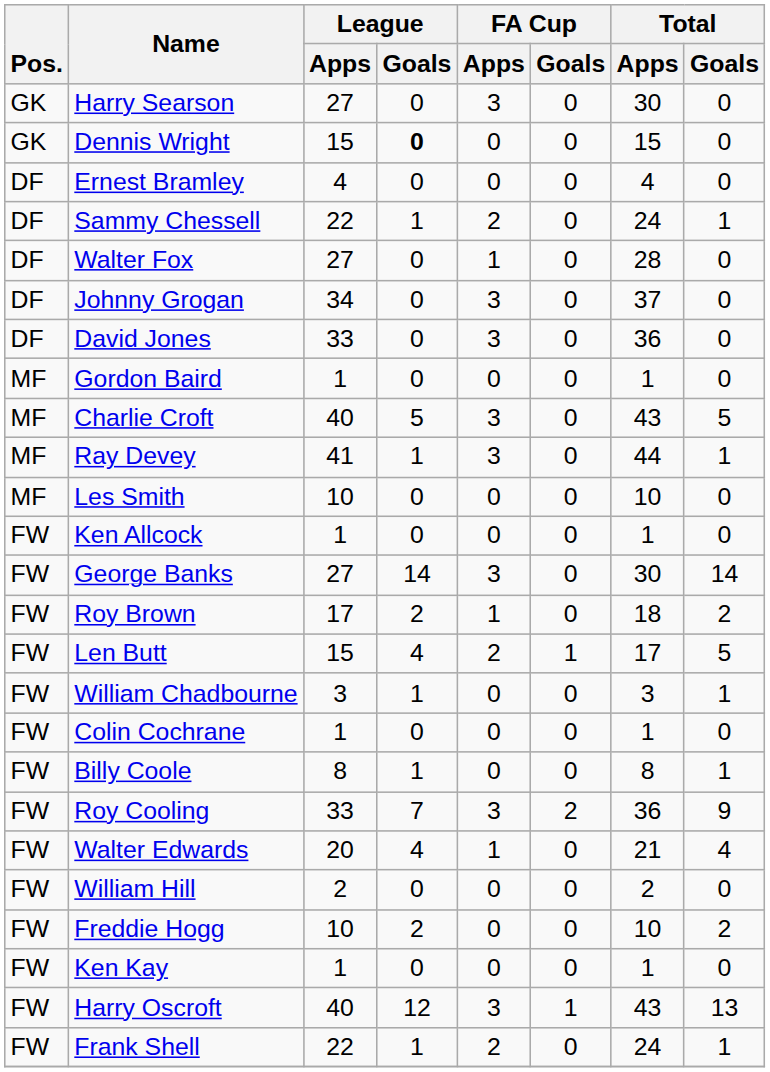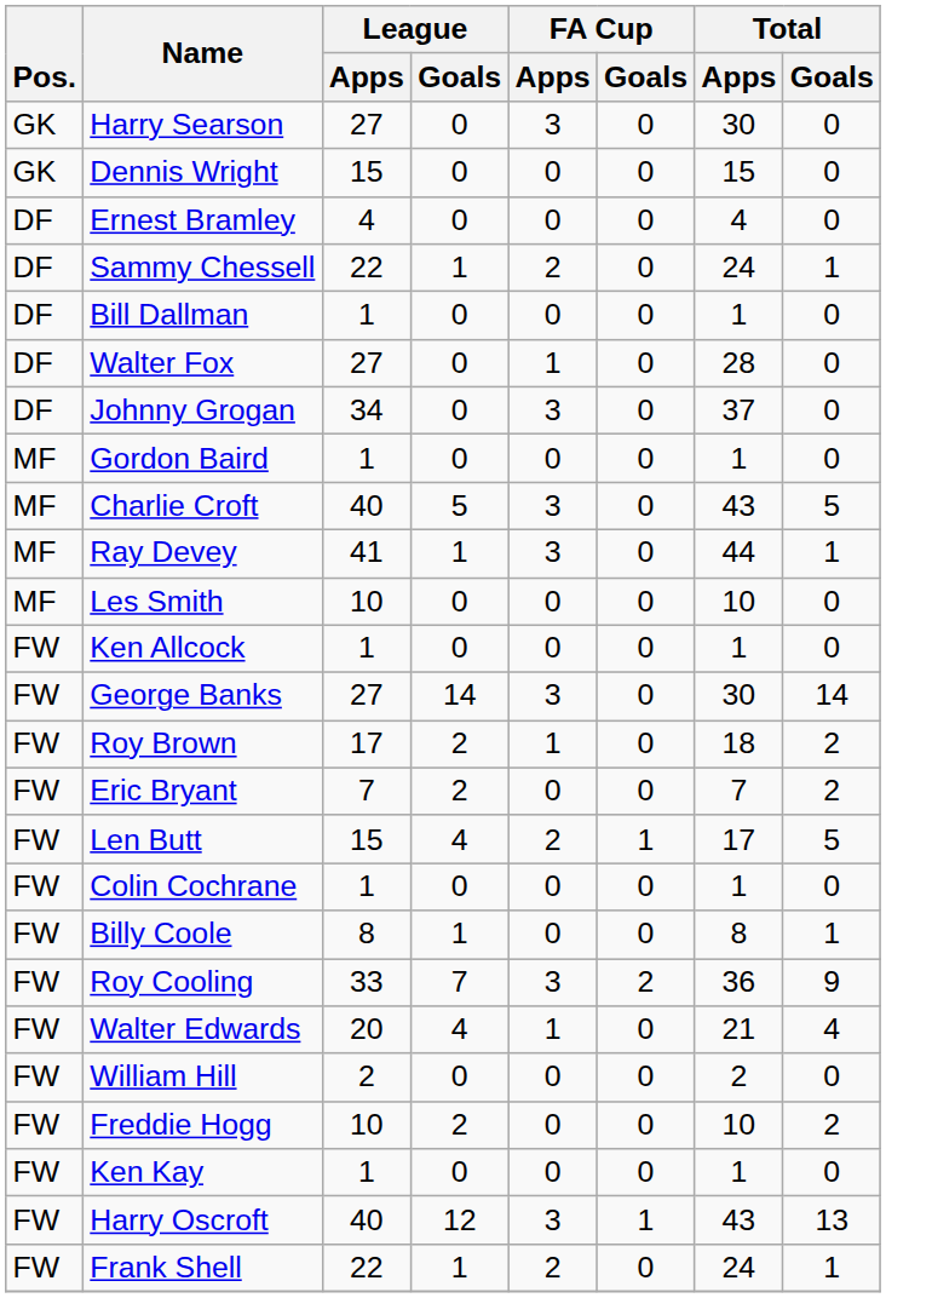 <table class="wikitable" style="text-align:center">
 <tr>
 <th rowspan="2" valign="bottom">Pos.</th>
 <th rowspan="2">Name</th>
 <th colspan="2" width="85">League</th>
 <th colspan="2" width="85">FA Cup</th>
 <th colspan="2" width="85">Total</th>
 </tr>
 <tr>
 <th>Apps</th>
 <th>Goals</th>
 <th>Apps</th>
 <th>Goals</th>
 <th>Apps</th>
 <th>Goals</th>
 </tr>
 <tr>
 <td align="left">GK</td>
 <td align="left"> <a href='#'>Harry Searson</a></td>
 <td>27</td>
 <td>0</td>
 <td>3</td>
 <td>0</td>
 <td>30</td>
 <td>0</td>
 </tr>
 <tr>
 <td align="left">GK</td>
 <td align="left"> <a href='#'>Dennis Wright</a></td>
 <td>15</td>
-<td><strong>0</strong></td>
+<td>0</td>
 <td>0</td>
 <td>0</td>
 <td>15</td>
 <td>0</td>
 </tr>
 <tr>
 <td align="left">DF</td>
 <td align="left"> <a href='#'>Ernest Bramley</a></td>
 <td>4</td>
 <td>0</td>
 <td>0</td>
 <td>0</td>
 <td>4</td>
 <td>0</td>
 </tr>
 <tr>
 <td align="left">DF</td>
 <td align="left"> <a href='#'>Sammy Chessell</a></td>
 <td>22</td>
 <td>1</td>
 <td>2</td>
 <td>0</td>
 <td>24</td>
 <td>1</td>
 </tr>
 <tr>
 <td align="left">DF</td>
+<td align="left"> <a href='#'>Bill Dallman</a></td>
+<td>1</td>
+<td>0</td>
+<td>0</td>
+<td>0</td>
+<td>1</td>
+<td>0</td>
+</tr>
+<tr>
+<td align="left">DF</td>
 <td align="left"> <a href='#'>Walter Fox</a></td>
 <td>27</td>
 <td>0</td>
 <td>1</td>
 <td>0</td>
 <td>28</td>
 <td>0</td>
 </tr>
 <tr>
 <td align="left">DF</td>
 <td align="left"> <a href='#'>Johnny Grogan</a></td>
 <td>34</td>
 <td>0</td>
 <td>3</td>
 <td>0</td>
 <td>37</td>
-<td>0</td>
-</tr>
-<tr>
-<td align="left">DF</td>
-<td align="left"> <a href='#'>David Jones</a></td>
-<td>33</td>
-<td>0</td>
-<td>3</td>
-<td>0</td>
-<td>36</td>
 <td>0</td>
 </tr>
 <tr>
 <td align="left">MF</td>
 <td align="left"> <a href='#'>Gordon Baird</a></td>
 <td>1</td>
 <td>0</td>
 <td>0</td>
 <td>0</td>
 <td>1</td>
 <td>0</td>
 </tr>
 <tr>
 <td align="left">MF</td>
 <td align="left"> <a href='#'>Charlie Croft</a></td>
 <td>40</td>
 <td>5</td>
 <td>3</td>
 <td>0</td>
 <td>43</td>
 <td>5</td>
 </tr>
 <tr>
 <td align="left">MF</td>
 <td align="left"> <a href='#'>Ray Devey</a></td>
 <td>41</td>
 <td>1</td>
 <td>3</td>
 <td>0</td>
 <td>44</td>
 <td>1</td>
 </tr>
 <tr>
 <td align="left">MF</td>
 <td align="left"> <a href='#'>Les Smith</a></td>
 <td>10</td>
 <td>0</td>
 <td>0</td>
 <td>0</td>
 <td>10</td>
 <td>0</td>
 </tr>
 <tr>
 <td align="left">FW</td>
 <td align="left"> <a href='#'>Ken Allcock</a></td>
 <td>1</td>
 <td>0</td>
 <td>0</td>
 <td>0</td>
 <td>1</td>
 <td>0</td>
 </tr>
 <tr>
 <td align="left">FW</td>
 <td align="left"> <a href='#'>George Banks</a></td>
 <td>27</td>
 <td>14</td>
 <td>3</td>
 <td>0</td>
 <td>30</td>
 <td>14</td>
 </tr>
 <tr>
 <td align="left">FW</td>
 <td align="left"> <a href='#'>Roy Brown</a></td>
 <td>17</td>
 <td>2</td>
 <td>1</td>
 <td>0</td>
 <td>18</td>
 <td>2</td>
 </tr>
 <tr>
 <td align="left">FW</td>
+<td align="left"> <a href='#'>Eric Bryant</a></td>
+<td>7</td>
+<td>2</td>
+<td>0</td>
+<td>0</td>
+<td>7</td>
+<td>2</td>
+</tr>
+<tr>
+<td align="left">FW</td>
 <td align="left"> <a href='#'>Len Butt</a></td>
 <td>15</td>
 <td>4</td>
 <td>2</td>
 <td>1</td>
 <td>17</td>
 <td>5</td>
-</tr>
-<tr>
-<td align="left">FW</td>
-<td align="left"> <a href='#'>William Chadbourne</a></td>
-<td>3</td>
-<td>1</td>
-<td>0</td>
-<td>0</td>
-<td>3</td>
-<td>1</td>
 </tr>
 <tr>
 <td align="left">FW</td>
 <td align="left"> <a href='#'>Colin Cochrane</a></td>
 <td>1</td>
 <td>0</td>
 <td>0</td>
 <td>0</td>
 <td>1</td>
 <td>0</td>
 </tr>
 <tr>
 <td align="left">FW</td>
 <td align="left"> <a href='#'>Billy Coole</a></td>
 <td>8</td>
 <td>1</td>
 <td>0</td>
 <td>0</td>
 <td>8</td>
 <td>1</td>
 </tr>
 <tr>
 <td align="left">FW</td>
 <td align="left"> <a href='#'>Roy Cooling</a></td>
 <td>33</td>
 <td>7</td>
 <td>3</td>
 <td>2</td>
 <td>36</td>
 <td>9</td>
 </tr>
 <tr>
 <td align="left">FW</td>
 <td align="left"> <a href='#'>Walter Edwards</a></td>
 <td>20</td>
 <td>4</td>
 <td>1</td>
 <td>0</td>
 <td>21</td>
 <td>4</td>
 </tr>
 <tr>
 <td align="left">FW</td>
 <td align="left"> <a href='#'>William Hill</a></td>
 <td>2</td>
 <td>0</td>
 <td>0</td>
 <td>0</td>
 <td>2</td>
 <td>0</td>
 </tr>
 <tr>
 <td align="left">FW</td>
 <td align="left"> <a href='#'>Freddie Hogg</a></td>
 <td>10</td>
 <td>2</td>
 <td>0</td>
 <td>0</td>
 <td>10</td>
 <td>2</td>
 </tr>
 <tr>
 <td align="left">FW</td>
 <td align="left"> <a href='#'>Ken Kay</a></td>
 <td>1</td>
 <td>0</td>
 <td>0</td>
 <td>0</td>
 <td>1</td>
 <td>0</td>
 </tr>
 <tr>
 <td align="left">FW</td>
 <td align="left"> <a href='#'>Harry Oscroft</a></td>
 <td>40</td>
 <td>12</td>
 <td>3</td>
 <td>1</td>
 <td>43</td>
 <td>13</td>
 </tr>
 <tr>
 <td align="left">FW</td>
 <td align="left"> <a href='#'>Frank Shell</a></td>
 <td>22</td>
 <td>1</td>
 <td>2</td>
 <td>0</td>
 <td>24</td>
 <td>1</td>
 </tr>
 <tr>
 </tr>
 </table>
